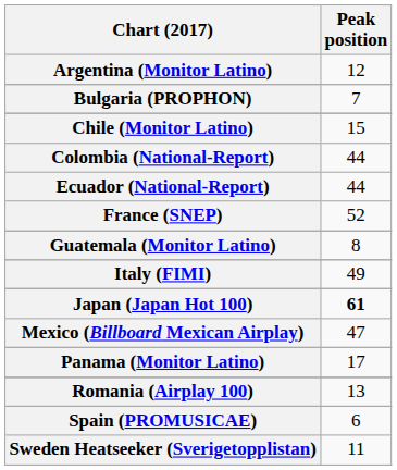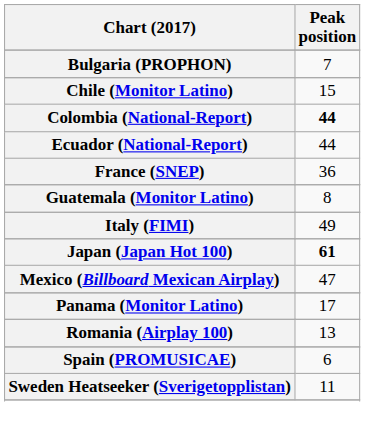 <table class="wikitable sortable plainrowheaders" style="text-align:center">
 <tr>
 <th scope="col">Chart (2017)</th>
 <th scope="col">Peak<br>position</th>
-</tr>
-<tr>
-<th scope="row">Argentina (<a href='#'>Monitor Latino</a>)</th>
-<td>12</td>
 </tr>
 <tr>
 </tr>
 <tr>
 </tr>
 <tr>
 </tr>
 <tr>
 <th scope="row">Bulgaria (PROPHON)</th>
 <td>7</td>
 </tr>
 <tr>
 </tr>
 <tr>
 </tr>
 <tr>
 </tr>
 <tr>
 <th scope="row">Chile (<a href='#'>Monitor Latino</a>)</th>
 <td>15</td>
 </tr>
 <tr>
 <th scope="row">Colombia (<a href='#'>National-Report</a>)</th>
-<td>44</td>
+<td><strong>44</strong></td>
 </tr>
 <tr>
 <th scope="row">Ecuador (<a href='#'>National-Report</a>)</th>
 <td>44</td>
 </tr>
 <tr>
 <th scope="row">France (<a href='#'>SNEP</a>)</th>
-<td>52</td>
+<td>36</td>
 </tr>
 <tr>
 </tr>
 <tr>
 <th scope="row">Guatemala (<a href='#'>Monitor Latino</a>)</th>
 <td>8</td>
 </tr>
 <tr>
 </tr>
 <tr>
 </tr>
 <tr>
 </tr>
 <tr>
 <th scope="row">Italy (<a href='#'>FIMI</a>)</th>
 <td>49</td>
 </tr>
 <tr>
 </tr>
 <tr>
 <th scope="row">Japan (<a href='#'>Japan Hot 100</a>)</th>
 <td><strong>61</strong></td>
 </tr>
 <tr>
 <th scope="row">Mexico (<a href='#'><em>Billboard</em> Mexican Airplay</a>)</th>
 <td>47</td>
 </tr>
 <tr>
 </tr>
 <tr>
 <th scope="row">Panama (<a href='#'>Monitor Latino</a>)</th>
 <td>17</td>
 </tr>
 <tr>
 </tr>
 <tr>
 <th scope="row">Romania (<a href='#'>Airplay 100</a>)</th>
 <td>13</td>
 </tr>
 <tr>
 </tr>
 <tr>
 </tr>
 <tr>
 <th scope="row">Spain (<a href='#'>PROMUSICAE</a>)</th>
 <td>6</td>
 </tr>
 <tr>
 <th scope="row">Sweden Heatseeker (<a href='#'>Sverigetopplistan</a>)</th>
 <td>11</td>
 </tr>
 <tr>
 </tr>
 <tr>
 </tr>
 <tr>
 </tr>
 <tr>
 </tr>
 <tr>
 </tr>
 <tr>
 </tr>
 </table>
